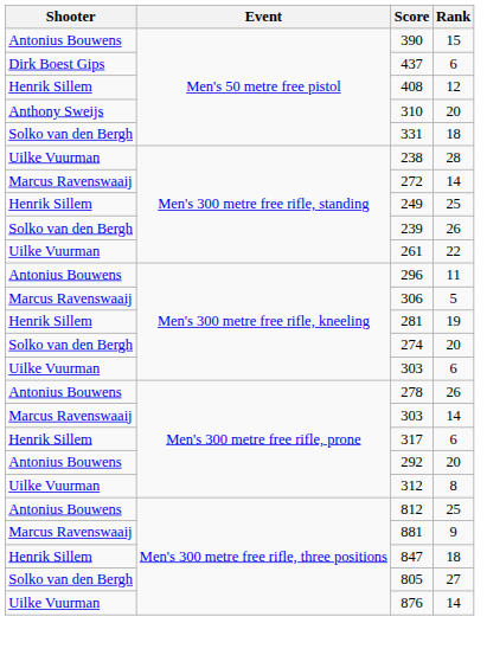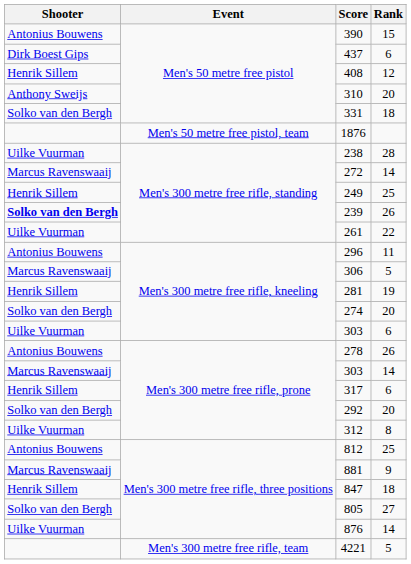 <table class=wikitable>
 <tr>
 <th>Shooter</th>
 <th>Event</th>
 <th>Score</th>
 <th>Rank</th>
 </tr>
 <tr align=center>
 <td align=left><a href='#'>Antonius Bouwens</a></td>
 <td rowspan=5><a href='#'>Men's 50 metre free pistol</a></td>
 <td>390</td>
 <td>15</td>
 </tr>
 <tr align=center>
 <td align=left><a href='#'>Dirk Boest Gips</a></td>
 <td>437</td>
 <td>6</td>
 </tr>
 <tr align=center>
 <td align=left><a href='#'>Henrik Sillem</a></td>
 <td>408</td>
 <td>12</td>
 </tr>
 <tr align=center>
 <td align=left><a href='#'>Anthony Sweijs</a></td>
 <td>310</td>
 <td>20</td>
 </tr>
 <tr align=center>
 <td align=left><a href='#'>Solko van den Bergh</a></td>
 <td>331</td>
 <td>18</td>
 </tr>
 <tr align=center>
+<td align=left><strong></strong></td>
+<td><a href='#'>Men's 50 metre free pistol, team</a></td>
+<td>1876</td>
+<td></td>
+</tr>
+<tr align=center>
 <td align=left><a href='#'>Uilke Vuurman</a></td>
 <td rowspan=5><a href='#'>Men's 300 metre free rifle, standing</a></td>
 <td>238</td>
 <td>28</td>
 </tr>
 <tr align=center>
 <td align=left><a href='#'>Marcus Ravenswaaij</a></td>
 <td>272</td>
 <td>14</td>
 </tr>
 <tr align=center>
 <td align=left><a href='#'>Henrik Sillem</a></td>
 <td>249</td>
 <td>25</td>
 </tr>
 <tr align=center>
-<td align=left><a href='#'>Solko van den Bergh</a></td>
+<td align=left><strong><a href='#'>Solko van den Bergh</a></strong></td>
 <td>239</td>
 <td>26</td>
 </tr>
 <tr align=center>
 <td align=left><a href='#'>Uilke Vuurman</a></td>
 <td>261</td>
 <td>22</td>
 </tr>
 <tr align=center>
 <td align=left><a href='#'>Antonius Bouwens</a></td>
 <td rowspan=5><a href='#'>Men's 300 metre free rifle, kneeling</a></td>
 <td>296</td>
 <td>11</td>
 </tr>
 <tr align=center>
 <td align=left><a href='#'>Marcus Ravenswaaij</a></td>
 <td>306</td>
 <td>5</td>
 </tr>
 <tr align=center>
 <td align=left><a href='#'>Henrik Sillem</a></td>
 <td>281</td>
 <td>19</td>
 </tr>
 <tr align=center>
 <td align=left><a href='#'>Solko van den Bergh</a></td>
 <td>274</td>
 <td>20</td>
 </tr>
 <tr align=center>
 <td align=left><a href='#'>Uilke Vuurman</a></td>
 <td>303</td>
 <td>6</td>
 </tr>
 <tr align=center>
 <td align=left><a href='#'>Antonius Bouwens</a></td>
 <td rowspan=5><a href='#'>Men's 300 metre free rifle, prone</a></td>
 <td>278</td>
 <td>26</td>
 </tr>
 <tr align=center>
 <td align=left><a href='#'>Marcus Ravenswaaij</a></td>
 <td>303</td>
 <td>14</td>
 </tr>
 <tr align=center>
 <td align=left><a href='#'>Henrik Sillem</a></td>
 <td>317</td>
 <td>6</td>
 </tr>
 <tr align=center>
-<td align=left><a href='#'>Antonius Bouwens</a></td>
+<td align=left><a href='#'>Solko van den Bergh</a></td>
 <td>292</td>
 <td>20</td>
 </tr>
 <tr align=center>
 <td align=left><a href='#'>Uilke Vuurman</a></td>
 <td>312</td>
 <td>8</td>
 </tr>
 <tr align=center>
 <td align=left><a href='#'>Antonius Bouwens</a></td>
 <td rowspan=5><a href='#'>Men's 300 metre free rifle, three positions</a></td>
 <td>812</td>
 <td>25</td>
 </tr>
 <tr align=center>
 <td align=left><a href='#'>Marcus Ravenswaaij</a></td>
 <td>881</td>
 <td>9</td>
 </tr>
 <tr align=center>
 <td align=left><a href='#'>Henrik Sillem</a></td>
 <td>847</td>
 <td>18</td>
 </tr>
 <tr align=center>
 <td align=left><a href='#'>Solko van den Bergh</a></td>
 <td>805</td>
 <td>27</td>
 </tr>
 <tr align=center>
 <td align=left><a href='#'>Uilke Vuurman</a></td>
 <td>876</td>
 <td>14</td>
 </tr>
+<tr align=center>
+<td align=left></td>
+<td><a href='#'>Men's 300 metre free rifle, team</a></td>
+<td>4221</td>
+<td>5</td>
+</tr>
 </table>
